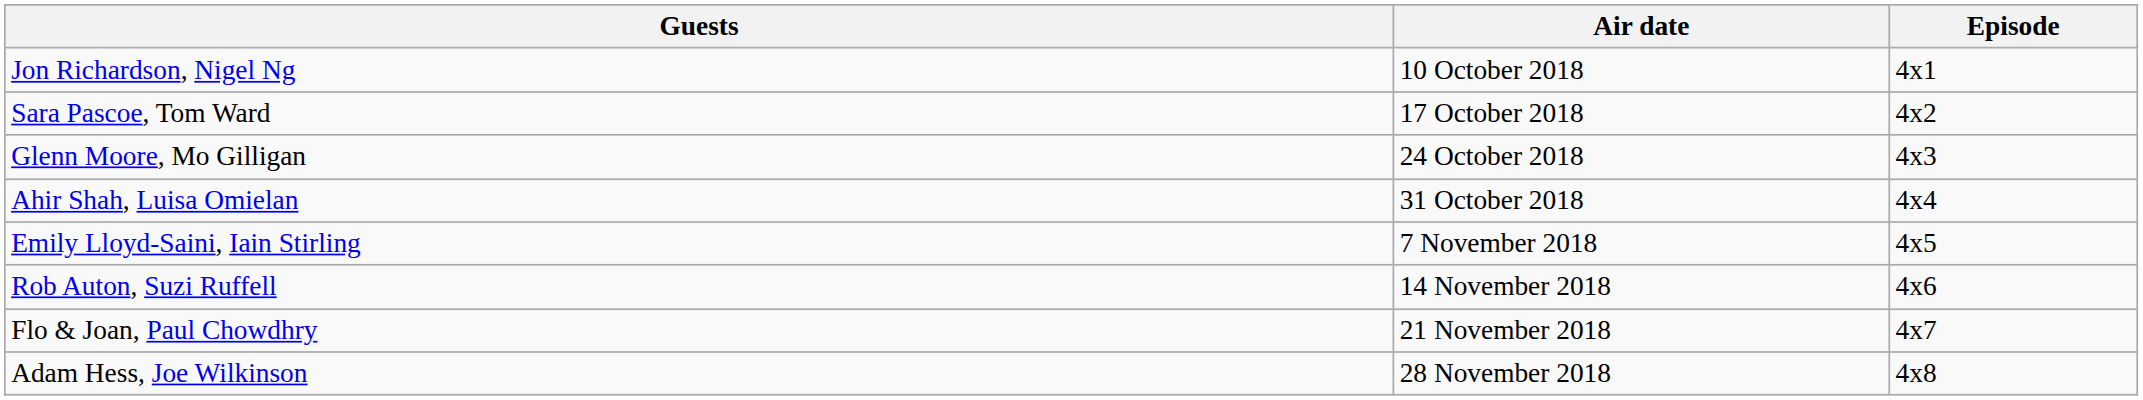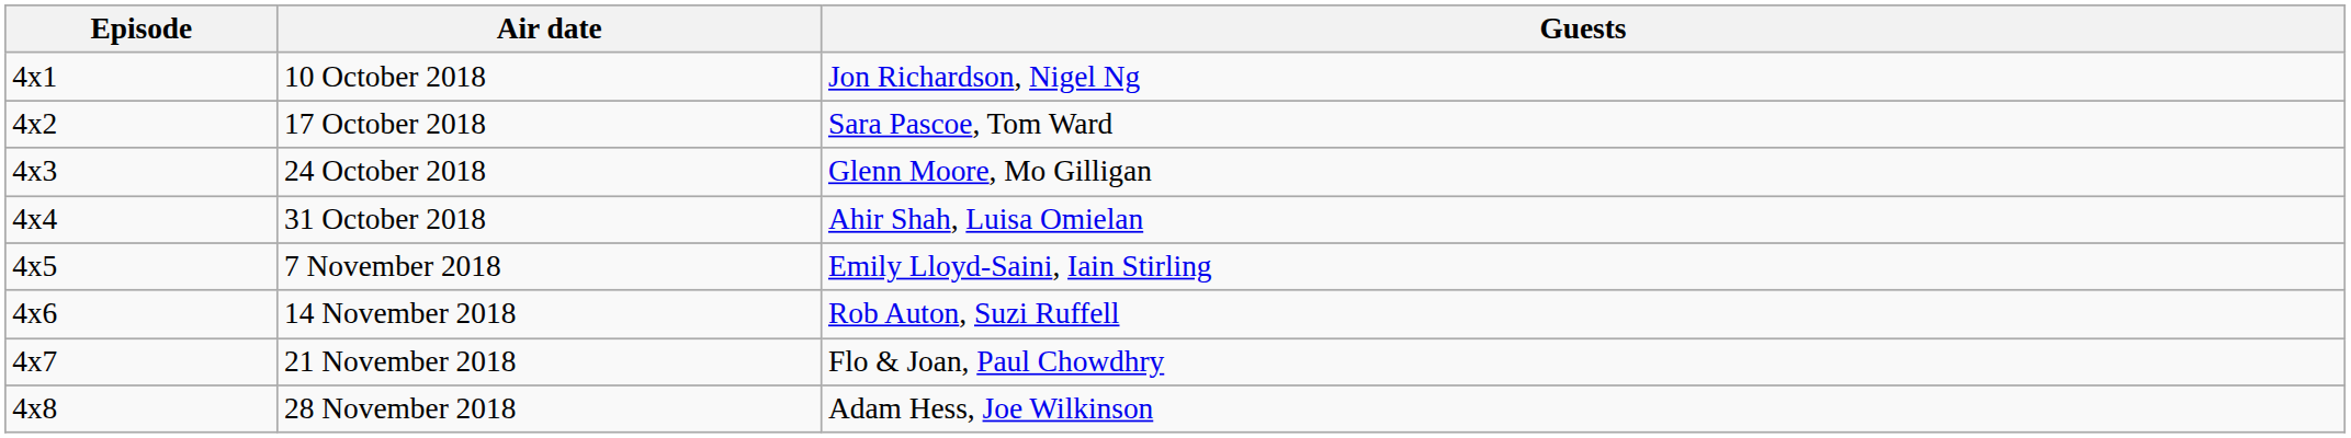 <table class="wikitable" style="text-align:left;">
 <tr>
+<th style="width:5%;">Episode</th>
+<th style="width:10%;">Air date</th>
 <th style="width:28%;">Guests</th>
-<th style="width:10%;">Air date</th>
-<th style="width:5%;">Episode</th>
 </tr>
 <tr>
+<td>4x1</td>
+<td>10 October 2018</td>
 <td><a href='#'>Jon Richardson</a>, <a href='#'>Nigel Ng</a></td>
-<td>10 October 2018</td>
-<td>4x1</td>
 </tr>
 <tr>
+<td>4x2</td>
+<td>17 October 2018</td>
 <td><a href='#'>Sara Pascoe</a>, Tom Ward</td>
-<td>17 October 2018</td>
-<td>4x2</td>
 </tr>
 <tr>
+<td>4x3</td>
+<td>24 October 2018</td>
 <td><a href='#'>Glenn Moore</a>, Mo Gilligan</td>
-<td>24 October 2018</td>
-<td>4x3</td>
 </tr>
 <tr>
+<td>4x4</td>
+<td>31 October 2018</td>
 <td><a href='#'>Ahir Shah</a>, <a href='#'>Luisa Omielan</a></td>
-<td>31 October 2018</td>
-<td>4x4</td>
 </tr>
 <tr>
+<td>4x5</td>
+<td>7 November 2018</td>
 <td><a href='#'>Emily Lloyd-Saini</a>, <a href='#'>Iain Stirling</a></td>
-<td>7 November 2018</td>
-<td>4x5</td>
 </tr>
 <tr>
+<td>4x6</td>
+<td>14 November 2018</td>
 <td><a href='#'>Rob Auton</a>, <a href='#'>Suzi Ruffell</a></td>
-<td>14 November 2018</td>
-<td>4x6</td>
 </tr>
 <tr>
+<td>4x7</td>
+<td>21 November 2018</td>
 <td>Flo & Joan, <a href='#'>Paul Chowdhry</a></td>
-<td>21 November 2018</td>
-<td>4x7</td>
 </tr>
 <tr>
+<td>4x8</td>
+<td>28 November 2018</td>
 <td>Adam Hess, <a href='#'>Joe Wilkinson</a></td>
-<td>28 November 2018</td>
-<td>4x8</td>
 </tr>
 </table>
